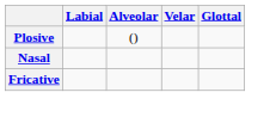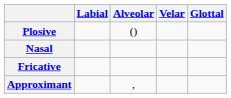 <table class="wikitable" style="text-align:center">
 <tr>
 <th></th>
 <th><a href='#'>Labial</a></th>
 <th><a href='#'>Alveolar</a></th>
 <th><a href='#'>Velar</a></th>
 <th><a href='#'>Glottal</a></th>
 </tr>
 <tr>
 <th><a href='#'>Plosive</a></th>
 <td></td>
 <td>()</td>
 <td></td>
 <td></td>
 </tr>
 <tr>
 <th><a href='#'>Nasal</a></th>
 <td></td>
 <td></td>
 <td></td>
 <td></td>
 </tr>
 <tr>
 <th><a href='#'>Fricative</a></th>
 <td></td>
 <td></td>
 <td></td>
 <td></td>
 </tr>
+<tr>
+<th><a href='#'>Approximant</a></th>
+<td></td>
+<td>, </td>
+<td></td>
+<td></td>
+</tr>
 </table>
